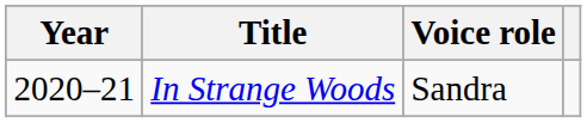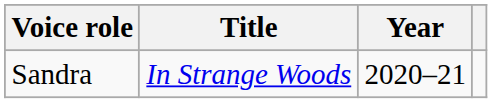 <table class="wikitable sortable">
 <tr>
+<th>Voice role</th>
+<th>Title</th>
 <th>Year</th>
-<th>Title</th>
-<th>Voice role</th>
 <th class="unsortable"></th>
 </tr>
 <tr>
+<td>Sandra</td>
+<td><em><a href='#'>In Strange Woods</a></em></td>
 <td>2020–21</td>
-<td><em><a href='#'>In Strange Woods</a></em></td>
-<td>Sandra</td>
 <td></td>
 </tr>
 </table>
